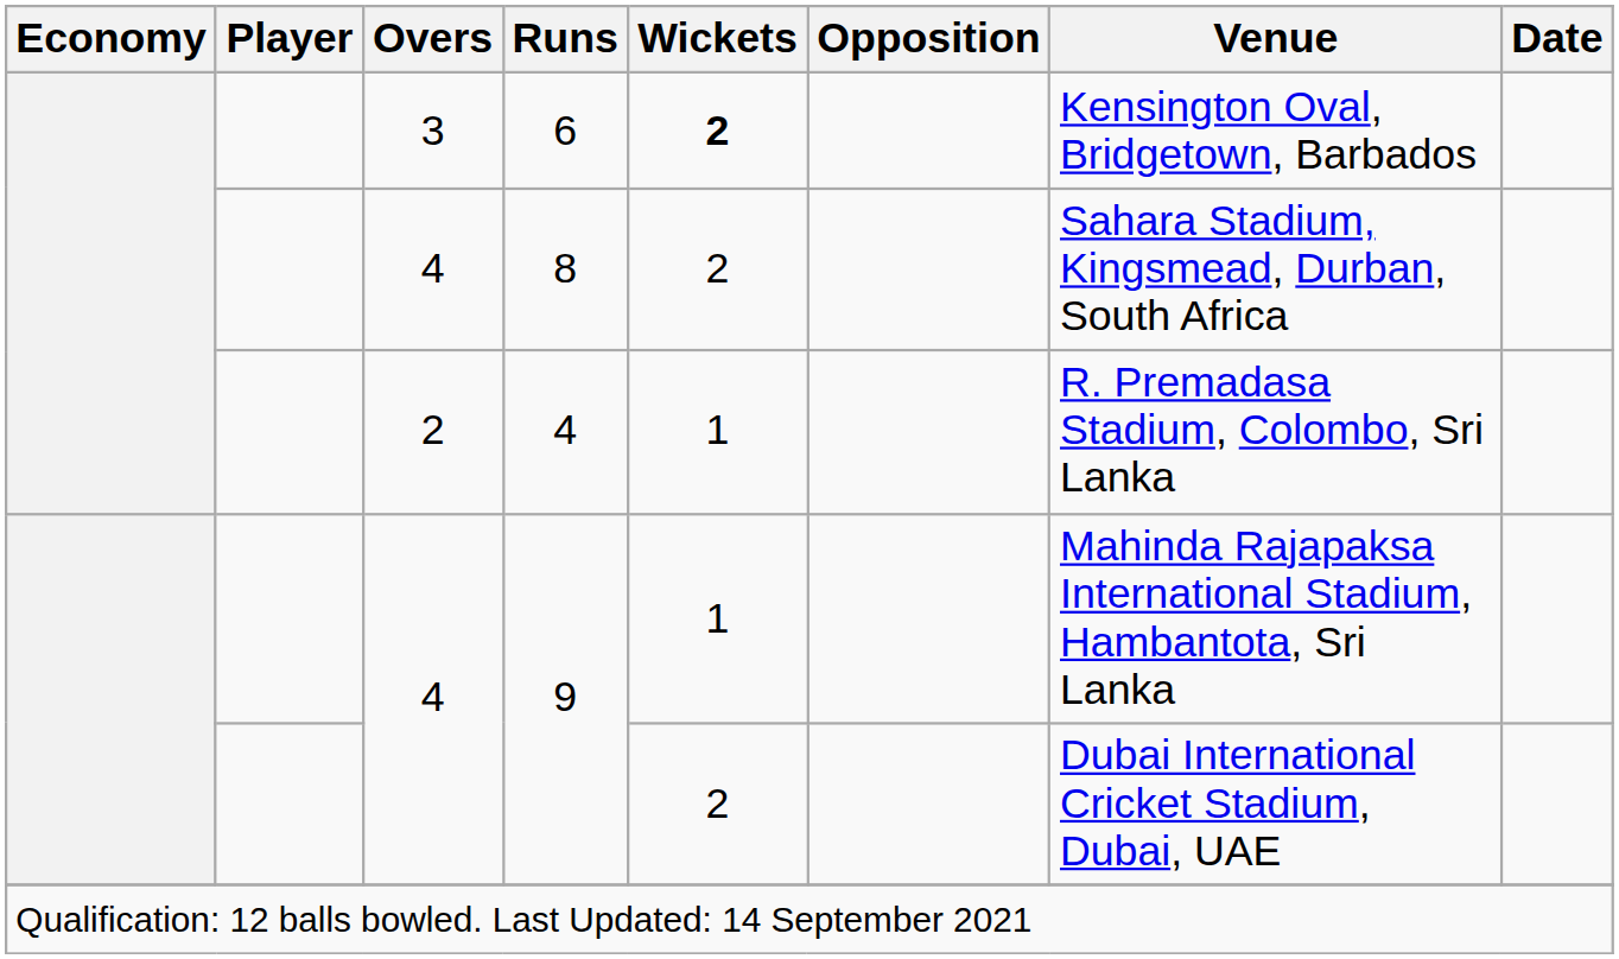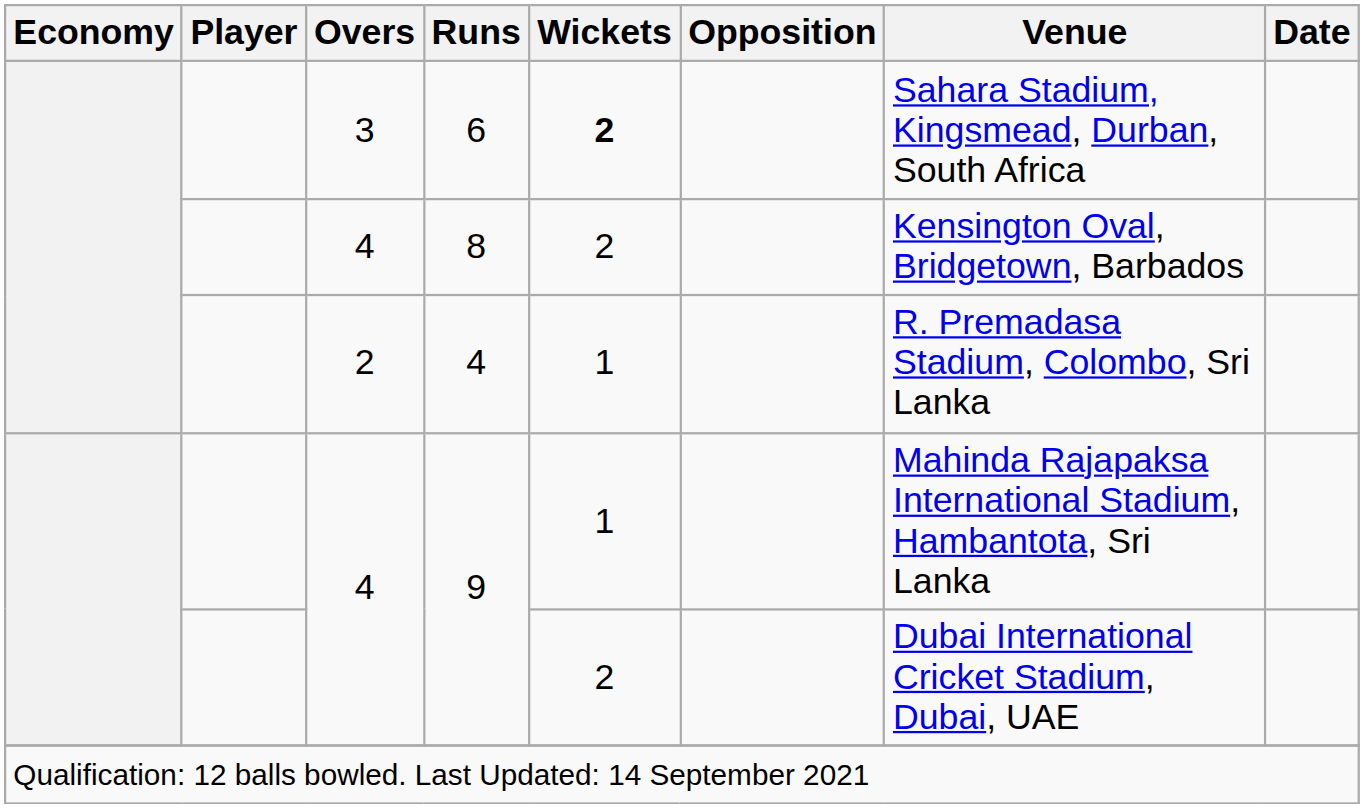 <table class="wikitable plainrowheaders sortable">
 <tr>
 <th scope=col>Economy</th>
 <th scope=col>Player</th>
 <th scope=col>Overs</th>
 <th scope=col>Runs</th>
 <th scope=col>Wickets</th>
 <th scope=col>Opposition</th>
 <th scope=col>Venue</th>
 <th scope=col>Date</th>
 </tr>
 <tr>
 <th scope=row style=text-align:center; rowspan=3><strong></strong></th>
 <td></td>
 <td align=center>3</td>
 <td align=center>6</td>
 <td align=center><strong>2</strong></td>
 <td></td>
-<td><a href='#'>Kensington Oval</a>, <a href='#'>Bridgetown</a>, Barbados</td>
+<td><a href='#'>Sahara Stadium, Kingsmead</a>, <a href='#'>Durban</a>, South Africa</td>
 <td> </td>
 </tr>
 <tr>
 <td></td>
 <td align=center>4</td>
 <td align=center>8</td>
 <td align=center>2</td>
 <td></td>
-<td><a href='#'>Sahara Stadium, Kingsmead</a>, <a href='#'>Durban</a>, South Africa</td>
+<td><a href='#'>Kensington Oval</a>, <a href='#'>Bridgetown</a>, Barbados</td>
 <td></td>
 </tr>
 <tr>
 <td></td>
 <td align=center>2</td>
 <td align=center>4</td>
 <td align=center>1</td>
 <td></td>
 <td><a href='#'>R. Premadasa Stadium</a>, <a href='#'>Colombo</a>, Sri Lanka</td>
 <td></td>
 </tr>
 <tr>
 <th scope=row style=text-align:center; rowspan=2><strong></strong></th>
 <td></td>
 <td align=center rowspan=2>4</td>
 <td align=center rowspan=2>9</td>
 <td align=center>1</td>
 <td></td>
 <td><a href='#'>Mahinda Rajapaksa International Stadium</a>, <a href='#'>Hambantota</a>, Sri Lanka</td>
 <td> </td>
 </tr>
 <tr>
 <td></td>
 <td align=center>2</td>
 <td></td>
 <td><a href='#'>Dubai International Cricket Stadium</a>, <a href='#'>Dubai</a>, UAE</td>
 <td></td>
 </tr>
 <tr>
 </tr>
 <tr class=sortbottom>
 <td colspan="8"><small>Qualification: 12 balls bowled. Last Updated: 14 September 2021</small></td>
 </tr>
 </table>
